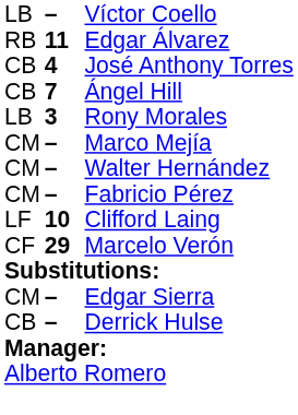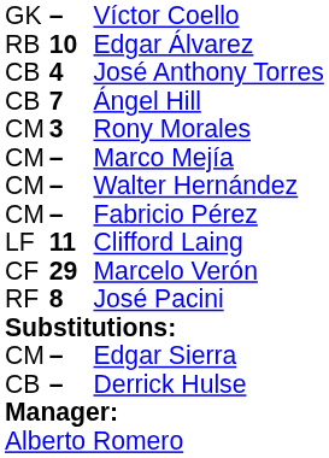 <table style="font-size: 90%" cellspacing="0" cellpadding="0">
 <tr>
 <td colspan=4></td>
 </tr>
 <tr>
 <th width="25"></th>
 <th width="25"></th>
 </tr>
 <tr>
-<td>LB</td>
+<td>GK</td>
 <td><strong>–</strong></td>
 <td> <a href='#'>Víctor Coello</a></td>
 </tr>
 <tr>
 <td>RB</td>
-<td><strong>11</strong></td>
+<td><strong>10</strong></td>
 <td> <a href='#'>Edgar Álvarez</a></td>
 </tr>
 <tr>
 <td>CB</td>
 <td><strong>4</strong></td>
 <td> <a href='#'>José Anthony Torres</a></td>
 </tr>
 <tr>
 <td>CB</td>
 <td><strong>7</strong></td>
 <td> <a href='#'>Ángel Hill</a></td>
 </tr>
 <tr>
-<td>LB</td>
+<td>CM</td>
 <td><strong>3</strong></td>
 <td> <a href='#'>Rony Morales</a></td>
 </tr>
 <tr>
 <td>CM</td>
 <td><strong>–</strong></td>
 <td> <a href='#'>Marco Mejía</a></td>
 </tr>
 <tr>
 <td>CM</td>
 <td><strong>–</strong></td>
 <td> <a href='#'>Walter Hernández</a></td>
 <td></td>
 <td></td>
 </tr>
 <tr>
 <td>CM</td>
 <td><strong>–</strong></td>
 <td> <a href='#'>Fabricio Pérez</a></td>
 </tr>
 <tr>
 <td>LF</td>
-<td><strong>10</strong></td>
+<td><strong>11</strong></td>
 <td> <a href='#'>Clifford Laing</a></td>
 <td></td>
 <td></td>
 </tr>
 <tr>
 <td>CF</td>
 <td><strong>29</strong></td>
 <td> <a href='#'>Marcelo Verón</a></td>
+</tr>
+<tr>
+<td>RF</td>
+<td><strong>8</strong></td>
+<td> <a href='#'>José Pacini</a></td>
+<td></td>
+<td></td>
 </tr>
 <tr>
 <td colspan=3><strong>Substitutions:</strong></td>
 </tr>
 <tr>
 <td>CM</td>
 <td><strong>–</strong></td>
 <td> <a href='#'>Edgar Sierra</a></td>
 <td></td>
 <td></td>
 </tr>
 <tr>
 <td>CB</td>
 <td><strong>–</strong></td>
 <td> <a href='#'>Derrick Hulse</a></td>
 <td></td>
 <td></td>
 </tr>
 <tr>
 <td colspan=3><strong>Manager:</strong></td>
 </tr>
 <tr>
 <td colspan=3> <a href='#'>Alberto Romero</a></td>
 </tr>
 </table>
